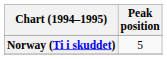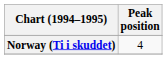 <table class="wikitable sortable plainrowheaders" style="text-align:center">
 <tr>
 <th scope="col">Chart (1994–1995)</th>
 <th scope="col">Peak<br>position</th>
 </tr>
 <tr>
 </tr>
 <tr>
 <th scope="row">Norway (<a href='#'>Ti i skuddet</a>)</th>
-<td>5</td>
+<td>4</td>
 </tr>
 <tr>
 </tr>
 <tr>
 </tr>
 <tr>
 </tr>
 </table>
